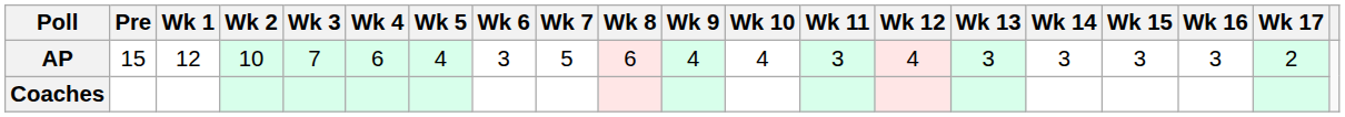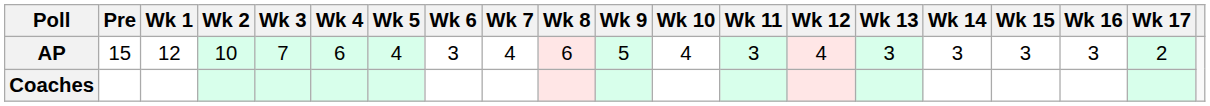 <table class="wikitable" style="white-space:nowrap;">
 <tr>
 <th>Poll</th>
 <th>Pre</th>
 <th>Wk 1</th>
 <th>Wk 2</th>
 <th>Wk 3</th>
 <th>Wk 4</th>
 <th>Wk 5</th>
 <th>Wk 6</th>
 <th>Wk 7</th>
 <th>Wk 8</th>
 <th>Wk 9</th>
 <th>Wk 10</th>
 <th>Wk 11</th>
 <th>Wk 12</th>
 <th>Wk 13</th>
 <th>Wk 14</th>
 <th>Wk 15</th>
 <th>Wk 16</th>
 <th>Wk 17</th>
 <th></th>
 </tr>
 <tr style="text-align:center;">
 <th>AP</th>
 <td style="background:#FFF;">15</td>
 <td style="background:#FFF;">12</td>
 <td style="background:#D8FFEB;">10</td>
 <td style="background:#D8FFEB;">7</td>
 <td style="background:#D8FFEB;">6</td>
 <td style="background:#D8FFEB;">4</td>
 <td style="background:#FFF;">3</td>
-<td style="background:#FFF;">5</td>
+<td style="background:#FFF;">4</td>
 <td style="background:#FFE6E6;">6</td>
-<td style="background:#D8FFEB;">4</td>
+<td style="background:#D8FFEB;">5</td>
 <td style="background:#FFF;">4</td>
 <td style="background:#D8FFEB;">3</td>
 <td style="background:#FFE6E6;">4</td>
 <td style="background:#D8FFEB;">3</td>
 <td style="background:#FFF;">3</td>
 <td style="background:#FFF;">3</td>
 <td style="background:#FFF;">3</td>
 <td style="background:#D8FFEB;">2</td>
 </tr>
 <tr style="text-align:center;">
 <th>Coaches</th>
 <td style="background:#FFF;"></td>
 <td style="background:#FFF;"></td>
 <td style="background:#D8FFEB;"></td>
 <td style="background:#D8FFEB;"></td>
 <td style="background:#D8FFEB;"></td>
 <td style="background:#D8FFEB;"></td>
 <td style="background:#FFF;"></td>
 <td style="background:#FFF;"></td>
 <td style="background:#FFE6E6;"></td>
 <td style="background:#D8FFEB;"></td>
 <td style="background:#FFF;"></td>
 <td style="background:#D8FFEB;"></td>
 <td style="background:#FFE6E6;"></td>
 <td style="background:#D8FFEB;"></td>
 <td style="background:#FFF;"></td>
 <td style="background:#FFF;"></td>
 <td style="background:#FFF;"></td>
 <td style="background:#D8FFEB;"></td>
 </tr>
 </table>
